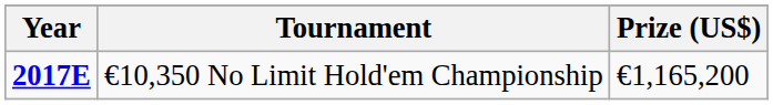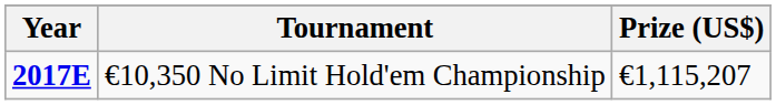 <table class="wikitable">
 <tr>
 </tr>
 <tr>
 <th>Year</th>
 <th>Tournament</th>
 <th>Prize (US$)</th>
 </tr>
 <tr>
 <td><strong><a href='#'>2017E</a></strong></td>
 <td>€10,350 No Limit Hold'em Championship</td>
-<td>€1,165,200</td>
+<td>€1,115,207</td>
 </tr>
 </table>
